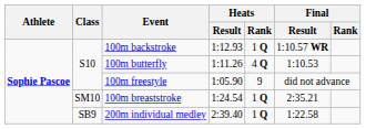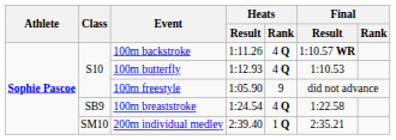 <table class=wikitable style="font-size:90%">
 <tr>
 <th rowspan="2">Athlete</th>
 <th rowspan="2">Class</th>
 <th rowspan="2">Event</th>
 <th colspan="2">Heats</th>
 <th colspan="2">Final</th>
 </tr>
 <tr>
 <th>Result</th>
 <th>Rank</th>
 <th>Result</th>
 <th>Rank</th>
 </tr>
 <tr>
 <td rowspan="5"><strong><a href='#'>Sophie Pascoe</a></strong></td>
 <td rowspan="3" style="text-align:center;">S10</td>
 <td><a href='#'>100m backstroke</a></td>
-<td style="text-align:center;">1:12.93</td>
-<td style="text-align:center;">1 <strong>Q</strong></td>
+<td style="text-align:center;">1:11.26</td>
+<td style="text-align:center;">4 <strong>Q</strong></td>
 <td style="text-align:center;">1:10.57 <strong>WR</strong></td>
 <td style="text-align:center;"></td>
 </tr>
 <tr>
 <td><a href='#'>100m butterfly</a></td>
-<td style="text-align:center;">1:11.26</td>
+<td style="text-align:center;">1:12.93</td>
 <td style="text-align:center;">4 <strong>Q</strong></td>
 <td style="text-align:center;">1:10.53</td>
 <td style="text-align:center;"></td>
 </tr>
 <tr>
 <td><a href='#'>100m freestyle</a></td>
 <td style="text-align:center;">1:05.90</td>
 <td style="text-align:center;">9</td>
 <td style="text-align:center;" colspan="2">did not advance</td>
 </tr>
 <tr>
-<td style="text-align:center;">SM10</td>
+<td style="text-align:center;">SB9</td>
 <td><a href='#'>100m breaststroke</a></td>
 <td style="text-align:center;">1:24.54</td>
+<td style="text-align:center;">4 <strong>Q</strong></td>
+<td style="text-align:center;">1:22.58</td>
+<td style="text-align:center;"></td>
+</tr>
+<tr>
+<td style="text-align:center;">SM10</td>
+<td><a href='#'>200m individual medley</a></td>
+<td style="text-align:center;">2:39.40</td>
 <td style="text-align:center;">1 <strong>Q</strong></td>
 <td style="text-align:center;">2:35.21</td>
 <td style="text-align:center;"></td>
 </tr>
-<tr>
-<td style="text-align:center;">SB9</td>
-<td><a href='#'>200m individual medley</a></td>
-<td style="text-align:center;">2:39.40</td>
-<td style="text-align:center;">1 <strong>Q</strong></td>
-<td style="text-align:center;">1:22.58</td>
-<td style="text-align:center;"></td>
-</tr>
 </table>
